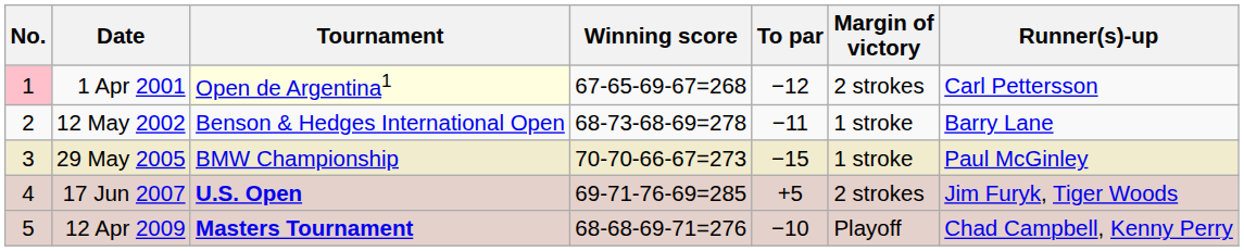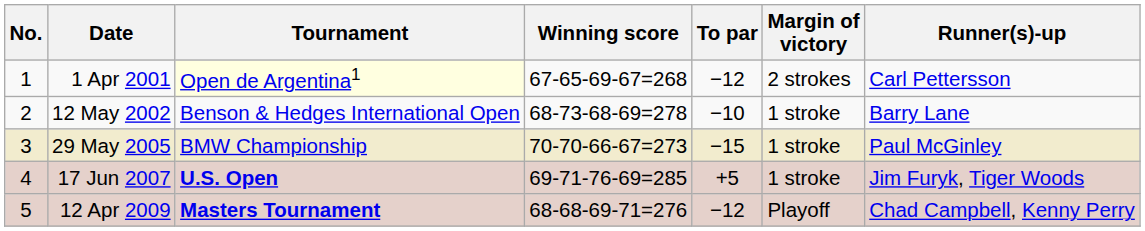 <table class="wikitable" style="font-size:95%;">
 <tr>
 <th>No.</th>
 <th>Date</th>
 <th>Tournament</th>
 <th>Winning score</th>
 <th>To par</th>
 <th>Margin of<br>victory</th>
 <th>Runner(s)-up</th>
 </tr>
 <tr>
-<td align=center style="background: pink;">1</td>
+<td align=center>1</td>
 <td align=right>1 Apr <a href='#'>2001</a></td>
 <td style="background: lightyellow;"><a href='#'>Open de Argentina</a><sup>1</sup></td>
 <td>67-65-69-67=268</td>
 <td align=center>−12</td>
 <td>2 strokes</td>
 <td> <a href='#'>Carl Pettersson</a></td>
 </tr>
 <tr>
 <td align=center>2</td>
 <td align=right>12 May <a href='#'>2002</a></td>
 <td><a href='#'>Benson & Hedges International Open</a></td>
 <td>68-73-68-69=278</td>
-<td align=center>−11</td>
+<td align=center>−10</td>
 <td>1 stroke</td>
 <td> <a href='#'>Barry Lane</a></td>
 </tr>
 <tr style="background:#f2ecce;">
 <td align=center>3</td>
 <td align=right>29 May <a href='#'>2005</a></td>
 <td><a href='#'>BMW Championship</a></td>
 <td>70-70-66-67=273</td>
 <td align=center>−15</td>
 <td>1 stroke</td>
 <td> <a href='#'>Paul McGinley</a></td>
 </tr>
 <tr style="background:#e5d1cb;">
 <td align=center>4</td>
 <td align=right>17 Jun <a href='#'>2007</a></td>
 <td><strong><a href='#'>U.S. Open</a></strong></td>
 <td>69-71-76-69=285</td>
 <td align=center>+5</td>
-<td>2 strokes</td>
+<td>1 stroke</td>
 <td> <a href='#'>Jim Furyk</a>,  <a href='#'>Tiger Woods</a></td>
 </tr>
 <tr style="background:#e5d1cb;">
 <td align=center>5</td>
 <td align=right>12 Apr <a href='#'>2009</a></td>
 <td><strong><a href='#'>Masters Tournament</a></strong></td>
 <td>68-68-69-71=276</td>
-<td align=center>−10</td>
+<td align=center>−12</td>
 <td>Playoff</td>
 <td> <a href='#'>Chad Campbell</a>,  <a href='#'>Kenny Perry</a></td>
 </tr>
 </table>
